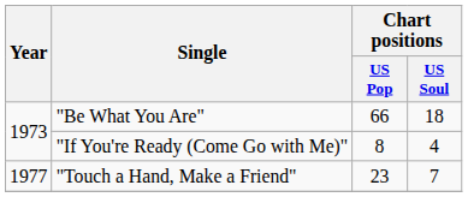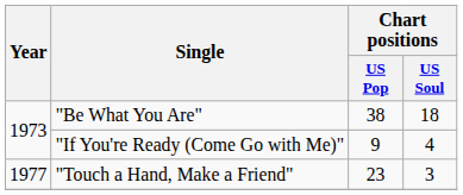 <table class="wikitable" style="text-align:center;">
 <tr>
 <th rowspan="2">Year</th>
 <th rowspan="2">Single</th>
 <th colspan="3">Chart positions</th>
 </tr>
 <tr style="font-size:smaller;">
 <th width="40"><a href='#'>US<br>Pop</a></th>
 <th width="40"><a href='#'>US<br>Soul</a></th>
 </tr>
 <tr>
 <td rowspan="2">1973</td>
 <td align="left">"Be What You Are"</td>
-<td>66</td>
+<td>38</td>
 <td>18</td>
 </tr>
 <tr>
 <td align="left">"If You're Ready (Come Go with Me)"</td>
-<td>8</td>
+<td>9</td>
 <td>4</td>
 </tr>
 <tr>
 <td rowspan="1">1977</td>
 <td align="left">"Touch a Hand, Make a Friend"</td>
 <td>23</td>
-<td>7</td>
+<td>3</td>
 </tr>
 <tr>
 </tr>
 </table>
